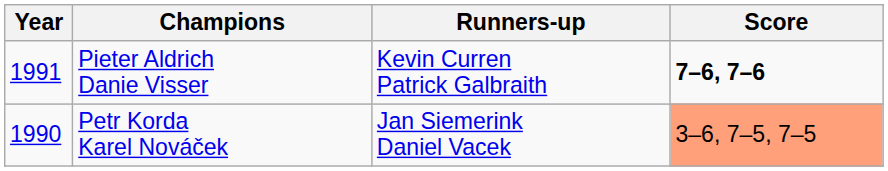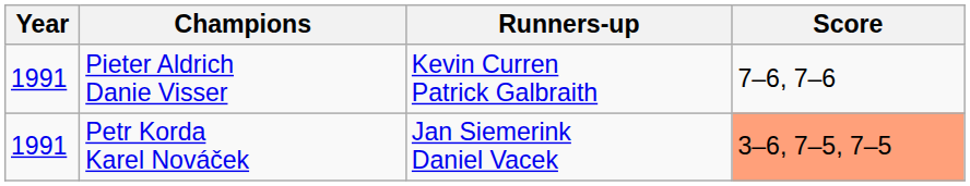 <table class="wikitable">
 <tr>
 <th style="width:40px">Year</th>
 <th style="width:200px">Champions</th>
 <th style="width:200px">Runners-up</th>
 <th style="width:140px" class="unsortable">Score</th>
 </tr>
 <tr>
 <td><a href='#'>1991</a></td>
 <td> <a href='#'>Pieter Aldrich</a><br> <a href='#'>Danie Visser</a></td>
 <td> <a href='#'>Kevin Curren</a><br> <a href='#'>Patrick Galbraith</a></td>
-<td><strong>7–6, 7–6</strong></td>
+<td>7–6, 7–6</td>
 </tr>
 <tr>
-<td><a href='#'>1990</a></td>
+<td><a href='#'>1991</a></td>
 <td> <a href='#'>Petr Korda</a><br> <a href='#'>Karel Nováček</a></td>
 <td> <a href='#'>Jan Siemerink</a><br> <a href='#'>Daniel Vacek</a></td>
 <td style="background: lightsalmon;">3–6, 7–5, 7–5</td>
 </tr>
 </table>
